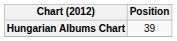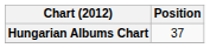 <table class="wikitable plainrowheaders">
 <tr>
 <th scope="col">Chart (2012)</th>
 <th scope="col">Position</th>
 </tr>
 <tr>
 <th scope="row">Hungarian Albums Chart</th>
-<td style="text-align:center;">39</td>
+<td style="text-align:center;">37</td>
 </tr>
 <tr>
 </tr>
 </table>
